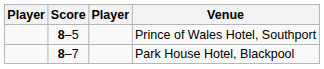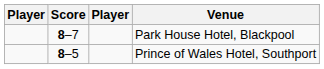 <table class="wikitable " style="font-size: 90%" align=c>
 <tr>
 <th>Player</th>
 <th>Score</th>
 <th>Player</th>
 <th>Venue</th>
 </tr>
 <tr>
 <td><strong></strong></td>
+<td align="center"><strong>8</strong>–7</td>
+<td></td>
+<td>Park House Hotel, Blackpool</td>
+</tr>
+<tr>
+<td><strong></strong></td>
 <td align="center"><strong>8</strong>–5</td>
 <td></td>
 <td>Prince of Wales Hotel, Southport</td>
 </tr>
-<tr>
-<td><strong></strong></td>
-<td align="center"><strong>8</strong>–7</td>
-<td></td>
-<td>Park House Hotel, Blackpool</td>
-</tr>
 </table>
